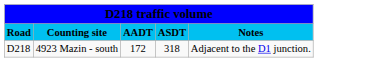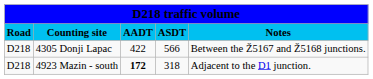 <table class="wikitable">
 <tr>
 <td colspan=5 bgcolor=blue align=center style=margin-top:15><span><big><strong>D218 traffic volume</strong></big></span></td>
 </tr>
 <tr>
 <td align=center bgcolor=00c0f0><strong>Road</strong></td>
 <td align=center bgcolor=00c0f0><strong>Counting site</strong></td>
 <td align=center bgcolor=00c0f0><strong>AADT</strong></td>
 <td align=center bgcolor=00c0f0><strong>ASDT</strong></td>
 <td align=center bgcolor=00c0f0><strong>Notes</strong></td>
 </tr>
 <tr>
 <td> D218</td>
+<td>4305 Donji Lapac</td>
+<td align=center>422</td>
+<td align=center>566</td>
+<td>Between the Ž5167 and Ž5168 junctions.</td>
+</tr>
+<tr>
+<td> D218</td>
 <td>4923 Mazin - south</td>
-<td align=center>172</td>
+<td align=center><strong>172</strong></td>
 <td align=center>318</td>
 <td>Adjacent to the <a href='#'>D1</a> junction.</td>
 </tr>
 </table>
